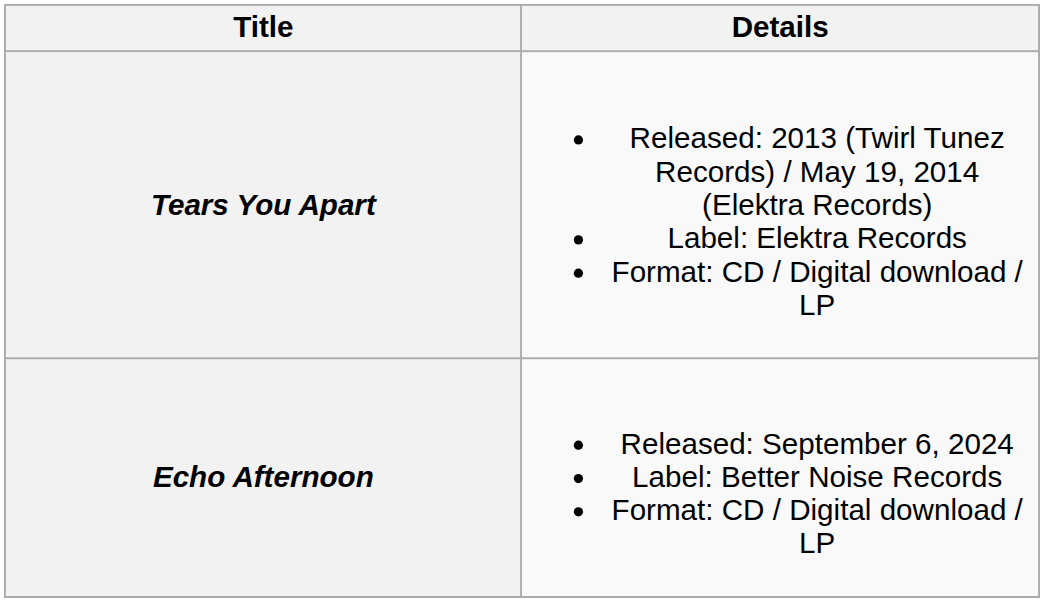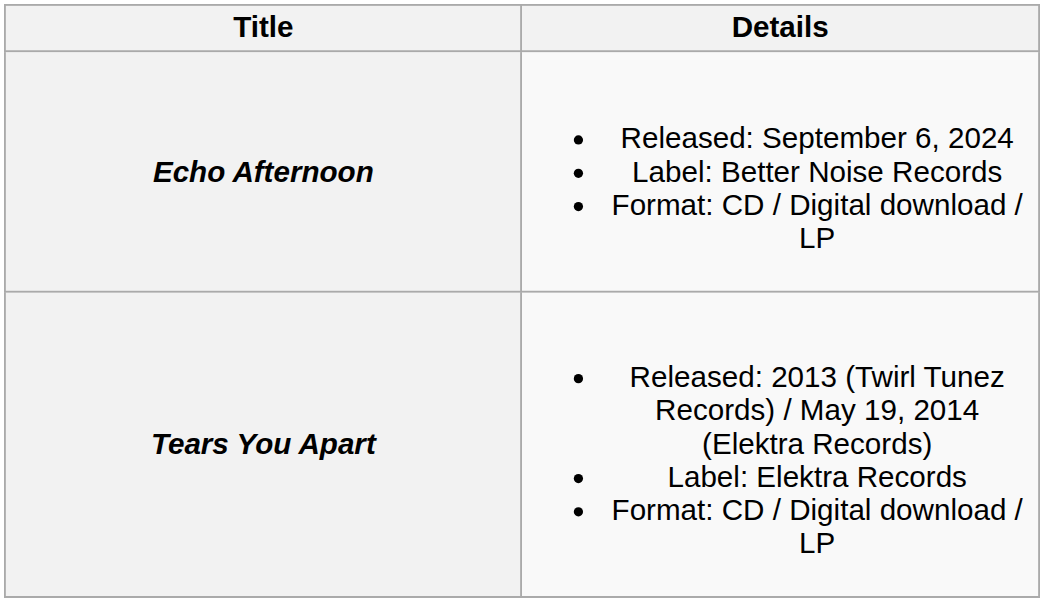 <table class="wikitable plainrowheaders" style="text-align:center;">
 <tr>
 <th scope="col" style="width:17em;">Title</th>
 <th scope="col" style="width:17em;">Details</th>
 </tr>
 <tr>
+<th scope="row"><em>Echo Afternoon</em></th>
+<td><br><ul><li>Released: September 6, 2024</li><li>Label: Better Noise Records</li><li>Format: CD / Digital download / LP</li></ul></td>
+</tr>
+<tr>
 <th scope="row"><em>Tears You Apart</em></th>
 <td><br><ul><li>Released: 2013 (Twirl Tunez Records) / May 19, 2014 (Elektra Records)</li><li>Label: Elektra Records</li><li>Format: CD / Digital download / LP</li></ul></td>
 </tr>
 <tr>
-<th scope="row"><em>Echo Afternoon</em></th>
-<td><br><ul><li>Released: September 6, 2024</li><li>Label: Better Noise Records</li><li>Format: CD / Digital download / LP</li></ul></td>
-</tr>
-<tr>
 </tr>
 </table>
